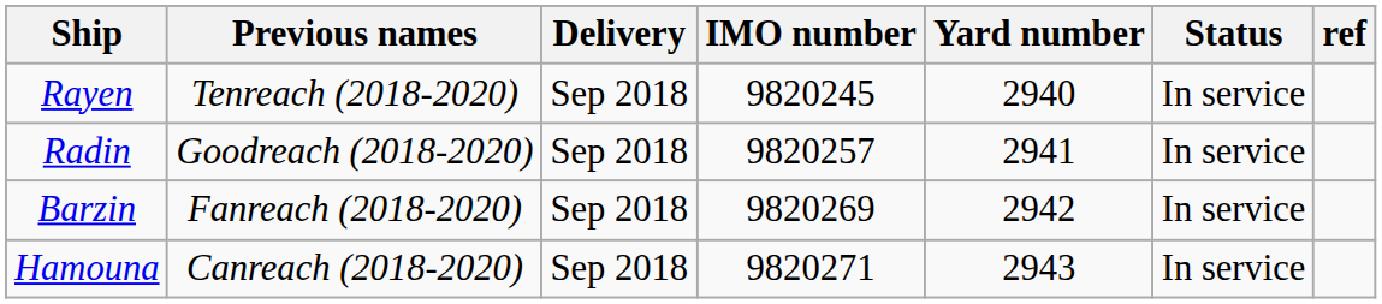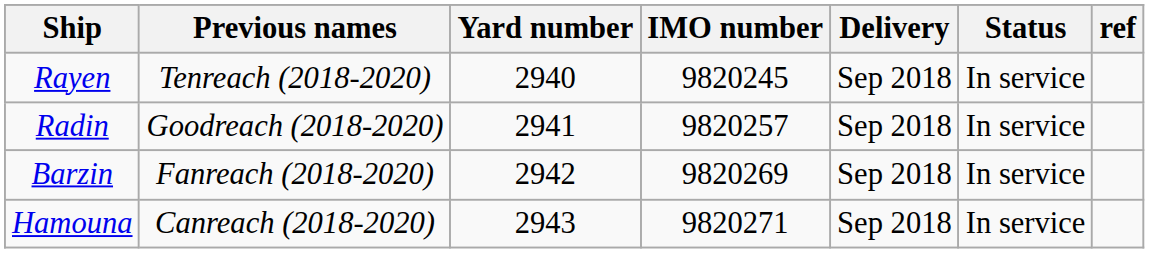 <table class="wikitable" style="text-align:center">
 <tr>
 <th>Ship</th>
 <th>Previous names</th>
+<th>Yard number</th>
+<th>IMO number</th>
 <th>Delivery</th>
-<th>IMO number</th>
-<th>Yard number</th>
 <th>Status</th>
 <th>ref</th>
 </tr>
 <tr>
 <td><em><a href='#'>Rayen</a></em></td>
 <td><em>Tenreach (2018-2020)</em></td>
+<td>2940</td>
+<td>9820245</td>
 <td>Sep 2018</td>
-<td>9820245</td>
-<td>2940</td>
 <td>In service</td>
 <td></td>
 </tr>
 <tr>
 <td><em><a href='#'>Radin</a></em></td>
 <td><em>Goodreach (2018-2020)</em></td>
+<td>2941</td>
+<td>9820257</td>
 <td>Sep 2018</td>
-<td>9820257</td>
-<td>2941</td>
 <td>In service</td>
 <td></td>
 </tr>
 <tr>
 <td><em><a href='#'>Barzin</a></em></td>
 <td><em>Fanreach (2018-2020)</em></td>
+<td>2942</td>
+<td>9820269</td>
 <td>Sep 2018</td>
-<td>9820269</td>
-<td>2942</td>
 <td>In service</td>
 <td></td>
 </tr>
 <tr>
 <td><em><a href='#'>Hamouna</a></em></td>
 <td><em>Canreach (2018-2020)</em></td>
+<td>2943</td>
+<td>9820271</td>
 <td>Sep 2018</td>
-<td>9820271</td>
-<td>2943</td>
 <td>In service</td>
 <td></td>
 </tr>
 </table>
